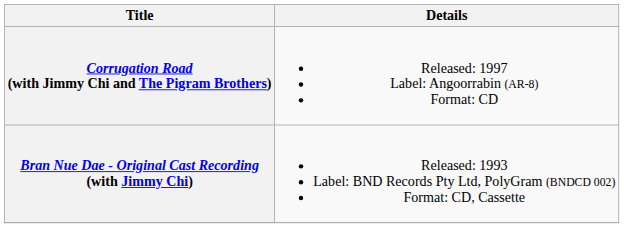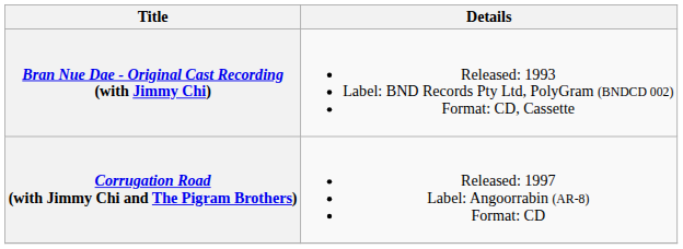 <table class="wikitable plainrowheaders" style="text-align:center;" border="1">
 <tr>
 <th>Title</th>
 <th>Details</th>
 </tr>
 <tr>
+<th scope="row"><em><a href='#'>Bran Nue Dae - Original Cast Recording</a></em> <br> (with <a href='#'>Jimmy Chi</a>)</th>
+<td><br><ul><li>Released: 1993</li><li>Label: BND Records Pty Ltd, PolyGram	<small>(BNDCD 002)</small></li><li>Format: CD, Cassette</li></ul></td>
+</tr>
+<tr>
 <th scope="row"><em><a href='#'>Corrugation Road</a></em> <br> (with Jimmy Chi and <a href='#'>The Pigram Brothers</a>)</th>
 <td><br><ul><li>Released: 1997</li><li>Label: Angoorrabin <small>(AR-8)</small></li><li>Format: CD</li></ul></td>
 </tr>
 <tr>
-<th scope="row"><em><a href='#'>Bran Nue Dae - Original Cast Recording</a></em> <br> (with <a href='#'>Jimmy Chi</a>)</th>
-<td><br><ul><li>Released: 1993</li><li>Label: BND Records Pty Ltd, PolyGram	<small>(BNDCD 002)</small></li><li>Format: CD, Cassette</li></ul></td>
-</tr>
-<tr>
 </tr>
 </table>
